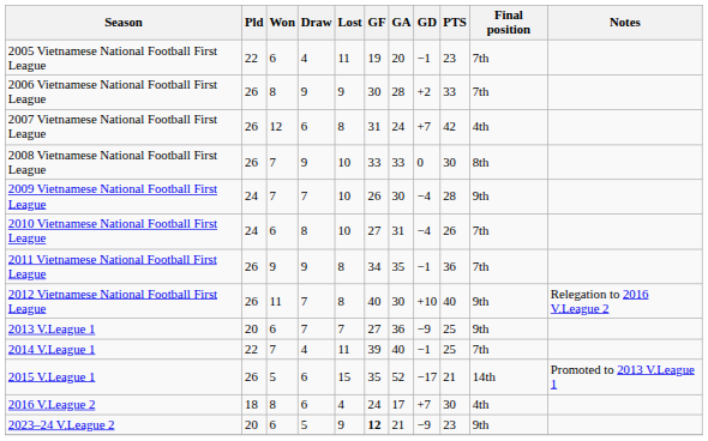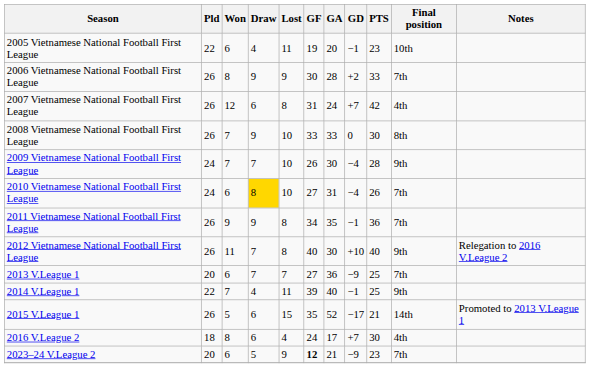 <table class="wikitable">
 <tr>
 <th>Season</th>
 <th>Pld</th>
 <th>Won</th>
 <th>Draw</th>
 <th>Lost</th>
 <th>GF</th>
 <th>GA</th>
 <th>GD</th>
 <th>PTS</th>
 <th>Final position</th>
 <th>Notes</th>
 </tr>
 <tr>
 <td>2005 Vietnamese National Football First League</td>
 <td>22</td>
 <td>6</td>
 <td>4</td>
 <td>11</td>
 <td>19</td>
 <td>20</td>
 <td>−1</td>
 <td>23</td>
-<td>7th</td>
+<td>10th</td>
 <td></td>
 </tr>
 <tr>
 <td>2006 Vietnamese National Football First League</td>
 <td>26</td>
 <td>8</td>
 <td>9</td>
 <td>9</td>
 <td>30</td>
 <td>28</td>
 <td>+2</td>
 <td>33</td>
 <td>7th</td>
 <td></td>
 </tr>
 <tr>
 <td>2007 Vietnamese National Football First League</td>
 <td>26</td>
 <td>12</td>
 <td>6</td>
 <td>8</td>
 <td>31</td>
 <td>24</td>
 <td>+7</td>
 <td>42</td>
 <td>4th</td>
 <td></td>
 </tr>
 <tr>
 <td>2008 Vietnamese National Football First League</td>
 <td>26</td>
 <td>7</td>
 <td>9</td>
 <td>10</td>
 <td>33</td>
 <td>33</td>
 <td>0</td>
 <td>30</td>
 <td>8th</td>
 <td></td>
 </tr>
 <tr>
 <td><a href='#'>2009 Vietnamese National Football First League</a></td>
 <td>24</td>
 <td>7</td>
 <td>7</td>
 <td>10</td>
 <td>26</td>
 <td>30</td>
 <td>−4</td>
 <td>28</td>
 <td>9th</td>
 <td></td>
 </tr>
 <tr>
 <td><a href='#'>2010 Vietnamese National Football First League</a></td>
 <td>24</td>
 <td>6</td>
-<td>8</td>
+<td style="background: gold;">8</td>
 <td>10</td>
 <td>27</td>
 <td>31</td>
 <td>−4</td>
 <td>26</td>
 <td>7th</td>
 <td></td>
 </tr>
 <tr>
 <td><a href='#'>2011 Vietnamese National Football First League</a></td>
 <td>26</td>
 <td>9</td>
 <td>9</td>
 <td>8</td>
 <td>34</td>
 <td>35</td>
 <td>−1</td>
 <td>36</td>
 <td>7th</td>
 <td></td>
 </tr>
 <tr>
 <td><a href='#'>2012 Vietnamese National Football First League</a></td>
 <td>26</td>
 <td>11</td>
 <td>7</td>
 <td>8</td>
 <td>40</td>
 <td>30</td>
 <td>+10</td>
 <td>40</td>
 <td>9th</td>
 <td>Relegation to <a href='#'>2016 V.League 2</a></td>
 </tr>
 <tr>
 <td><a href='#'>2013 V.League 1</a></td>
 <td>20</td>
 <td>6</td>
 <td>7</td>
 <td>7</td>
 <td>27</td>
 <td>36</td>
 <td>−9</td>
 <td>25</td>
-<td>9th</td>
+<td>7th</td>
 <td></td>
 </tr>
 <tr>
 <td><a href='#'>2014 V.League 1</a></td>
 <td>22</td>
 <td>7</td>
 <td>4</td>
 <td>11</td>
 <td>39</td>
 <td>40</td>
 <td>−1</td>
 <td>25</td>
-<td>7th</td>
+<td>9th</td>
 <td></td>
 </tr>
 <tr>
 <td><a href='#'>2015 V.League 1</a></td>
 <td>26</td>
 <td>5</td>
 <td>6</td>
 <td>15</td>
 <td>35</td>
 <td>52</td>
 <td>−17</td>
 <td>21</td>
 <td>14th</td>
 <td>Promoted to <a href='#'>2013 V.League 1</a></td>
 </tr>
 <tr>
 <td><a href='#'>2016 V.League 2</a></td>
 <td>18</td>
 <td>8</td>
 <td>6</td>
 <td>4</td>
 <td>24</td>
 <td>17</td>
 <td>+7</td>
 <td>30</td>
 <td>4th</td>
 <td></td>
 </tr>
 <tr>
 <td><a href='#'>2023–24 V.League 2</a></td>
 <td>20</td>
 <td>6</td>
 <td>5</td>
 <td>9</td>
 <td><strong>12</strong></td>
 <td>21</td>
 <td>−9</td>
 <td>23</td>
-<td>9th</td>
+<td>7th</td>
 <td></td>
 </tr>
 <tr>
 </tr>
 </table>
